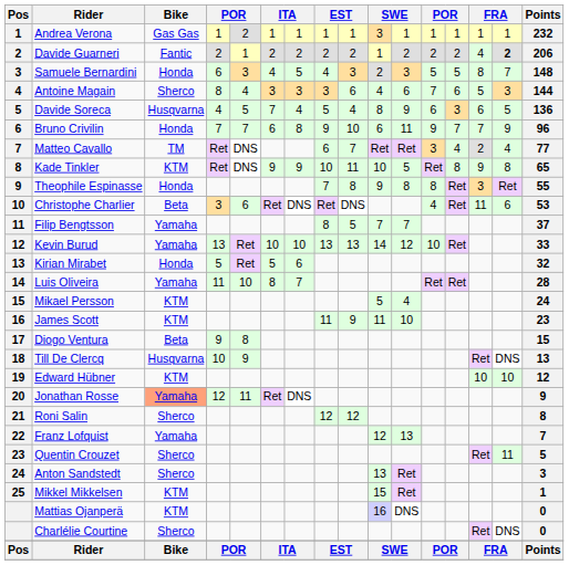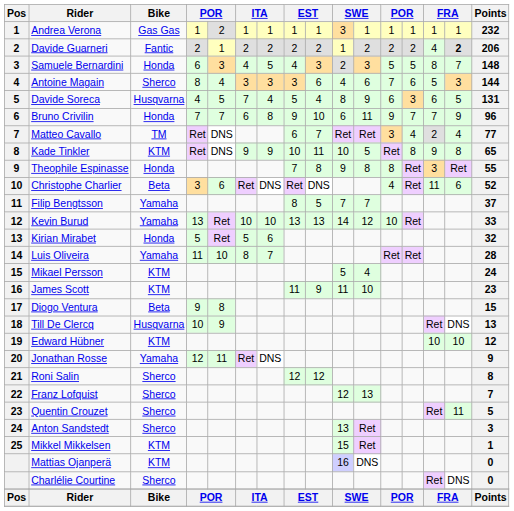 <table class="wikitable" style="font-size: 80%; text-align:center">
 <tr valign="top">
 <th valign="middle">Pos</th>
 <th valign="middle">Rider</th>
 <th valign="middle">Bike</th>
 <th colspan=2><a href='#'>POR</a><br></th>
 <th colspan=2><a href='#'>ITA</a><br></th>
 <th colspan=2><a href='#'>EST</a><br></th>
 <th colspan=2><a href='#'>SWE</a><br></th>
 <th colspan=2><a href='#'>POR</a><br></th>
 <th colspan=2><a href='#'>FRA</a><br></th>
 <th valign="middle">Points</th>
 </tr>
 <tr>
 <th>1</th>
 <td align=left> <a href='#'>Andrea Verona</a></td>
 <td><a href='#'>Gas Gas</a></td>
 <td style="background:#ffffbf;">1</td>
 <td style="background:#dfdfdf;">2</td>
 <td style="background:#ffffbf;">1</td>
 <td style="background:#ffffbf;">1</td>
 <td style="background:#ffffbf;">1</td>
 <td style="background:#ffffbf;">1</td>
 <td style="background:#ffdf9f;">3</td>
 <td style="background:#ffffbf;">1</td>
 <td style="background:#ffffbf;">1</td>
 <td style="background:#ffffbf;">1</td>
 <td style="background:#ffffbf;">1</td>
 <td style="background:#ffffbf;">1</td>
 <th>232</th>
 </tr>
 <tr>
 <th>2</th>
 <td align=left> <a href='#'>Davide Guarneri</a></td>
 <td><a href='#'>Fantic</a></td>
 <td style="background:#dfdfdf;">2</td>
 <td style="background:#ffffbf;">1</td>
 <td style="background:#dfdfdf;">2</td>
 <td style="background:#dfdfdf;">2</td>
 <td style="background:#dfdfdf;">2</td>
 <td style="background:#dfdfdf;">2</td>
 <td style="background:#ffffbf;">1</td>
 <td style="background:#dfdfdf;">2</td>
 <td style="background:#dfdfdf;">2</td>
 <td style="background:#dfdfdf;">2</td>
 <td style="background:#dfffdf;">4</td>
 <td style="background:#dfdfdf;"><strong>2</strong></td>
 <th>206</th>
 </tr>
 <tr>
 <th>3</th>
 <td align=left> <a href='#'>Samuele Bernardini</a></td>
 <td><a href='#'>Honda</a></td>
 <td style="background:#dfffdf;">6</td>
 <td style="background:#ffdf9f;">3</td>
 <td style="background:#dfffdf;">4</td>
 <td style="background:#dfffdf;">5</td>
 <td style="background:#dfffdf;">4</td>
 <td style="background:#ffdf9f;">3</td>
 <td style="background:#dfdfdf;">2</td>
 <td style="background:#ffdf9f;">3</td>
 <td style="background:#dfffdf;">5</td>
 <td style="background:#dfffdf;">5</td>
 <td style="background:#dfffdf;">8</td>
 <td style="background:#dfffdf;">7</td>
 <th>148</th>
 </tr>
 <tr>
 <th>4</th>
 <td align=left> <a href='#'>Antoine Magain</a></td>
 <td><a href='#'>Sherco</a></td>
 <td style="background:#dfffdf;">8</td>
 <td style="background:#dfffdf;">4</td>
 <td style="background:#ffdf9f;">3</td>
 <td style="background:#ffdf9f;">3</td>
 <td style="background:#ffdf9f;">3</td>
 <td style="background:#dfffdf;">6</td>
 <td style="background:#dfffdf;">4</td>
 <td style="background:#dfffdf;">6</td>
 <td style="background:#dfffdf;">7</td>
 <td style="background:#dfffdf;">6</td>
 <td style="background:#dfffdf;">5</td>
 <td style="background:#ffdf9f;">3</td>
 <th>144</th>
 </tr>
 <tr>
 <th>5</th>
 <td align=left> <a href='#'>Davide Soreca</a></td>
 <td><a href='#'>Husqvarna</a></td>
 <td style="background:#dfffdf;">4</td>
 <td style="background:#dfffdf;">5</td>
 <td style="background:#dfffdf;">7</td>
 <td style="background:#dfffdf;">4</td>
 <td style="background:#dfffdf;">5</td>
 <td style="background:#dfffdf;">4</td>
 <td style="background:#dfffdf;">8</td>
 <td style="background:#dfffdf;">9</td>
 <td style="background:#dfffdf;">6</td>
 <td style="background:#ffdf9f;">3</td>
 <td style="background:#dfffdf;">6</td>
 <td style="background:#dfffdf;">5</td>
-<th>136</th>
+<th>131</th>
 </tr>
 <tr>
 <th>6</th>
 <td align=left> <a href='#'>Bruno Crivilin</a></td>
 <td><a href='#'>Honda</a></td>
 <td style="background:#dfffdf;">7</td>
 <td style="background:#dfffdf;">7</td>
 <td style="background:#dfffdf;">6</td>
 <td style="background:#dfffdf;">8</td>
 <td style="background:#dfffdf;">9</td>
 <td style="background:#dfffdf;">10</td>
 <td style="background:#dfffdf;">6</td>
 <td style="background:#dfffdf;">11</td>
 <td style="background:#dfffdf;">9</td>
 <td style="background:#dfffdf;">7</td>
 <td style="background:#dfffdf;">7</td>
 <td style="background:#dfffdf;">9</td>
 <th>96</th>
 </tr>
 <tr>
 <th>7</th>
 <td align=left> <a href='#'>Matteo Cavallo</a></td>
 <td><a href='#'>TM</a></td>
 <td style="background:#efcfff;">Ret</td>
 <td style="background:#ffffff;">DNS</td>
 <td></td>
 <td></td>
 <td style="background:#dfffdf;">6</td>
 <td style="background:#dfffdf;">7</td>
 <td style="background:#efcfff;">Ret</td>
 <td style="background:#efcfff;">Ret</td>
 <td style="background:#ffdf9f;">3</td>
 <td style="background:#dfffdf;">4</td>
 <td style="background:#dfdfdf;">2</td>
 <td style="background:#dfffdf;">4</td>
 <th>77</th>
 </tr>
 <tr>
 <th>8</th>
 <td align=left> <a href='#'>Kade Tinkler</a></td>
 <td><a href='#'>KTM</a></td>
 <td style="background:#efcfff;">Ret</td>
 <td style="background:#ffffff;">DNS</td>
 <td style="background:#dfffdf;">9</td>
 <td style="background:#dfffdf;">9</td>
 <td style="background:#dfffdf;">10</td>
 <td style="background:#dfffdf;">11</td>
 <td style="background:#dfffdf;">10</td>
 <td style="background:#dfffdf;">5</td>
 <td style="background:#efcfff;">Ret</td>
 <td style="background:#dfffdf;">8</td>
 <td style="background:#dfffdf;">9</td>
 <td style="background:#dfffdf;">8</td>
 <th>65</th>
 </tr>
 <tr>
 <th>9</th>
 <td align=left> <a href='#'>Theophile Espinasse</a></td>
 <td><a href='#'>Honda</a></td>
 <td></td>
 <td></td>
 <td></td>
 <td></td>
 <td style="background:#dfffdf;">7</td>
 <td style="background:#dfffdf;">8</td>
 <td style="background:#dfffdf;">9</td>
 <td style="background:#dfffdf;">8</td>
 <td style="background:#dfffdf;">8</td>
 <td style="background:#efcfff;">Ret</td>
 <td style="background:#ffdf9f;">3</td>
 <td style="background:#efcfff;">Ret</td>
 <th>55</th>
 </tr>
 <tr>
 <th>10</th>
 <td align=left> <a href='#'>Christophe Charlier</a></td>
 <td><a href='#'>Beta</a></td>
 <td style="background:#ffdf9f;">3</td>
 <td style="background:#dfffdf;">6</td>
 <td style="background:#efcfff;">Ret</td>
 <td style="background:#ffffff;">DNS</td>
 <td style="background:#efcfff;">Ret</td>
 <td style="background:#ffffff;">DNS</td>
 <td></td>
 <td></td>
 <td style="background:#dfffdf;">4</td>
 <td style="background:#efcfff;">Ret</td>
 <td style="background:#dfffdf;">11</td>
 <td style="background:#dfffdf;">6</td>
-<th>53</th>
+<th>52</th>
 </tr>
 <tr>
 <th>11</th>
 <td align=left> <a href='#'>Filip Bengtsson</a></td>
 <td><a href='#'>Yamaha</a></td>
 <td></td>
 <td></td>
 <td></td>
 <td></td>
 <td style="background:#dfffdf;">8</td>
 <td style="background:#dfffdf;">5</td>
 <td style="background:#dfffdf;">7</td>
 <td style="background:#dfffdf;">7</td>
 <td></td>
 <td></td>
 <td></td>
 <td></td>
 <th>37</th>
 </tr>
 <tr>
 <th>12</th>
 <td align=left> <a href='#'>Kevin Burud</a></td>
 <td><a href='#'>Yamaha</a></td>
 <td style="background:#dfffdf;">13</td>
 <td style="background:#efcfff;">Ret</td>
 <td style="background:#dfffdf;">10</td>
 <td style="background:#dfffdf;">10</td>
 <td style="background:#dfffdf;">13</td>
 <td style="background:#dfffdf;">13</td>
 <td style="background:#dfffdf;">14</td>
 <td style="background:#dfffdf;">12</td>
 <td style="background:#dfffdf;">10</td>
 <td style="background:#efcfff;">Ret</td>
 <td></td>
 <td></td>
 <th>33</th>
 </tr>
 <tr>
 <th>13</th>
 <td align=left> <a href='#'>Kirian Mirabet</a></td>
 <td><a href='#'>Honda</a></td>
 <td style="background:#dfffdf;">5</td>
 <td style="background:#efcfff;">Ret</td>
 <td style="background:#dfffdf;">5</td>
 <td style="background:#dfffdf;">6</td>
 <td></td>
 <td></td>
 <td></td>
 <td></td>
 <td></td>
 <td></td>
 <td></td>
 <td></td>
 <th>32</th>
 </tr>
 <tr>
 <th>14</th>
 <td align=left> <a href='#'>Luis Oliveira</a></td>
 <td><a href='#'>Yamaha</a></td>
 <td style="background:#dfffdf;">11</td>
 <td style="background:#dfffdf;">10</td>
 <td style="background:#dfffdf;">8</td>
 <td style="background:#dfffdf;">7</td>
 <td></td>
 <td></td>
 <td></td>
 <td></td>
 <td style="background:#efcfff;">Ret</td>
 <td style="background:#efcfff;">Ret</td>
 <td></td>
 <td></td>
 <th>28</th>
 </tr>
 <tr>
 <th>15</th>
 <td align=left> <a href='#'>Mikael Persson</a></td>
 <td><a href='#'>KTM</a></td>
 <td></td>
 <td></td>
 <td></td>
 <td></td>
 <td></td>
 <td></td>
 <td style="background:#dfffdf;">5</td>
 <td style="background:#dfffdf;">4</td>
 <td></td>
 <td></td>
 <td></td>
 <td></td>
 <th>24</th>
 </tr>
 <tr>
 <th>16</th>
 <td align=left> <a href='#'>James Scott</a></td>
 <td><a href='#'>KTM</a></td>
 <td></td>
 <td></td>
 <td></td>
 <td></td>
 <td style="background:#dfffdf;">11</td>
 <td style="background:#dfffdf;">9</td>
 <td style="background:#dfffdf;">11</td>
 <td style="background:#dfffdf;">10</td>
 <td></td>
 <td></td>
 <td></td>
 <td></td>
 <th>23</th>
 </tr>
 <tr>
 <th>17</th>
 <td align=left> <a href='#'>Diogo Ventura</a></td>
 <td><a href='#'>Beta</a></td>
 <td style="background:#dfffdf;">9</td>
 <td style="background:#dfffdf;">8</td>
 <td></td>
 <td></td>
 <td></td>
 <td></td>
 <td></td>
 <td></td>
 <td></td>
 <td></td>
 <td></td>
 <td></td>
 <th>15</th>
 </tr>
 <tr>
 <th>18</th>
 <td align=left> <a href='#'>Till De Clercq</a></td>
 <td><a href='#'>Husqvarna</a></td>
 <td style="background:#dfffdf;">10</td>
 <td style="background:#dfffdf;">9</td>
 <td></td>
 <td></td>
 <td></td>
 <td></td>
 <td></td>
 <td></td>
 <td></td>
 <td></td>
 <td style="background:#efcfff;">Ret</td>
 <td style="background:#ffffff;">DNS</td>
 <th>13</th>
 </tr>
 <tr>
 <th>19</th>
 <td align=left> <a href='#'>Edward Hübner</a></td>
 <td><a href='#'>KTM</a></td>
 <td></td>
 <td></td>
 <td></td>
 <td></td>
 <td></td>
 <td></td>
 <td></td>
 <td></td>
 <td></td>
 <td></td>
 <td style="background:#dfffdf;">10</td>
 <td style="background:#dfffdf;">10</td>
 <th>12</th>
 </tr>
 <tr>
 <th>20</th>
 <td align=left> <a href='#'>Jonathan Rosse</a></td>
-<td style="background: lightsalmon;"><a href='#'>Yamaha</a></td>
+<td><a href='#'>Yamaha</a></td>
 <td style="background:#dfffdf;">12</td>
 <td style="background:#dfffdf;">11</td>
 <td style="background:#efcfff;">Ret</td>
 <td style="background:#ffffff;">DNS</td>
 <td></td>
 <td></td>
 <td></td>
 <td></td>
 <td></td>
 <td></td>
 <td></td>
 <td></td>
 <th>9</th>
 </tr>
 <tr>
 <th>21</th>
 <td align=left> <a href='#'>Roni Salin</a></td>
 <td><a href='#'>Sherco</a></td>
 <td></td>
 <td></td>
 <td></td>
 <td></td>
 <td style="background:#dfffdf;">12</td>
 <td style="background:#dfffdf;">12</td>
 <td></td>
 <td></td>
 <td></td>
 <td></td>
 <td></td>
 <td></td>
 <th>8</th>
 </tr>
 <tr>
 <th>22</th>
 <td align=left> <a href='#'>Franz Lofquist</a></td>
-<td><a href='#'>Yamaha</a></td>
+<td><a href='#'>Sherco</a></td>
 <td></td>
 <td></td>
 <td></td>
 <td></td>
 <td></td>
 <td></td>
 <td style="background:#dfffdf;">12</td>
 <td style="background:#dfffdf;">13</td>
 <td></td>
 <td></td>
 <td></td>
 <td></td>
 <th>7</th>
 </tr>
 <tr>
 <th>23</th>
 <td align=left> <a href='#'>Quentin Crouzet</a></td>
 <td><a href='#'>Sherco</a></td>
 <td></td>
 <td></td>
 <td></td>
 <td></td>
 <td></td>
 <td></td>
 <td></td>
 <td></td>
 <td></td>
 <td></td>
 <td style="background:#efcfff;">Ret</td>
 <td style="background:#dfffdf;">11</td>
 <th>5</th>
 </tr>
 <tr>
 <th>24</th>
 <td align=left> <a href='#'>Anton Sandstedt</a></td>
 <td><a href='#'>Sherco</a></td>
 <td></td>
 <td></td>
 <td></td>
 <td></td>
 <td></td>
 <td></td>
 <td style="background:#dfffdf;">13</td>
 <td style="background:#efcfff;">Ret</td>
 <td></td>
 <td></td>
 <td></td>
 <td></td>
 <th>3</th>
 </tr>
 <tr>
 <th>25</th>
 <td align=left> <a href='#'>Mikkel Mikkelsen</a></td>
 <td><a href='#'>KTM</a></td>
 <td></td>
 <td></td>
 <td></td>
 <td></td>
 <td></td>
 <td></td>
 <td style="background:#dfffdf;">15</td>
 <td style="background:#efcfff;">Ret</td>
 <td></td>
 <td></td>
 <td></td>
 <td></td>
 <th>1</th>
 </tr>
 <tr>
 <th></th>
 <td align=left> <a href='#'>Mattias Ojanperä</a></td>
 <td><a href='#'>KTM</a></td>
 <td></td>
 <td></td>
 <td></td>
 <td></td>
 <td></td>
 <td></td>
 <td style="background:#cfcfff;">16</td>
 <td style="background:#ffffff;">DNS</td>
 <td></td>
 <td></td>
 <td></td>
 <td></td>
 <th>0</th>
 </tr>
 <tr>
 <th></th>
 <td align=left> <a href='#'>Charlélie Courtine</a></td>
 <td><a href='#'>Sherco</a></td>
 <td></td>
 <td></td>
 <td></td>
 <td></td>
 <td></td>
 <td></td>
 <td></td>
 <td></td>
 <td></td>
 <td></td>
 <td style="background:#efcfff;">Ret</td>
 <td style="background:#ffffff;">DNS</td>
 <th>0</th>
 </tr>
 <tr>
 </tr>
 <tr valign="top">
 <th valign="middle">Pos</th>
 <th valign="middle">Rider</th>
 <th valign="middle">Bike</th>
 <th colspan=2><a href='#'>POR</a><br></th>
 <th colspan=2><a href='#'>ITA</a><br></th>
 <th colspan=2><a href='#'>EST</a><br></th>
 <th colspan=2><a href='#'>SWE</a><br></th>
 <th colspan=2><a href='#'>POR</a><br></th>
 <th colspan=2><a href='#'>FRA</a><br></th>
 <th valign="middle">Points</th>
 </tr>
 <tr>
 </tr>
 </table>
